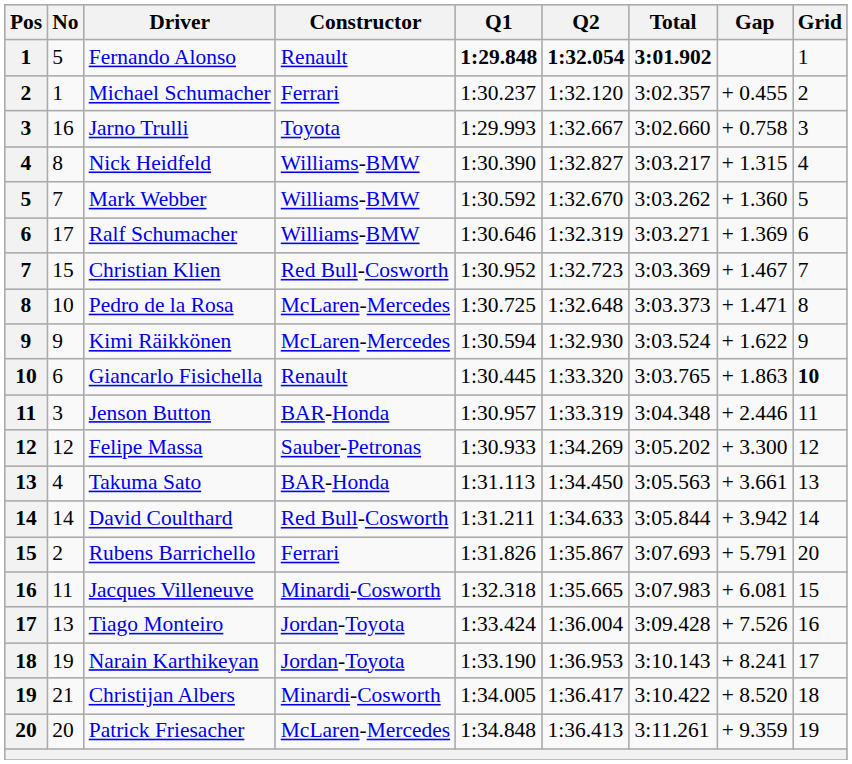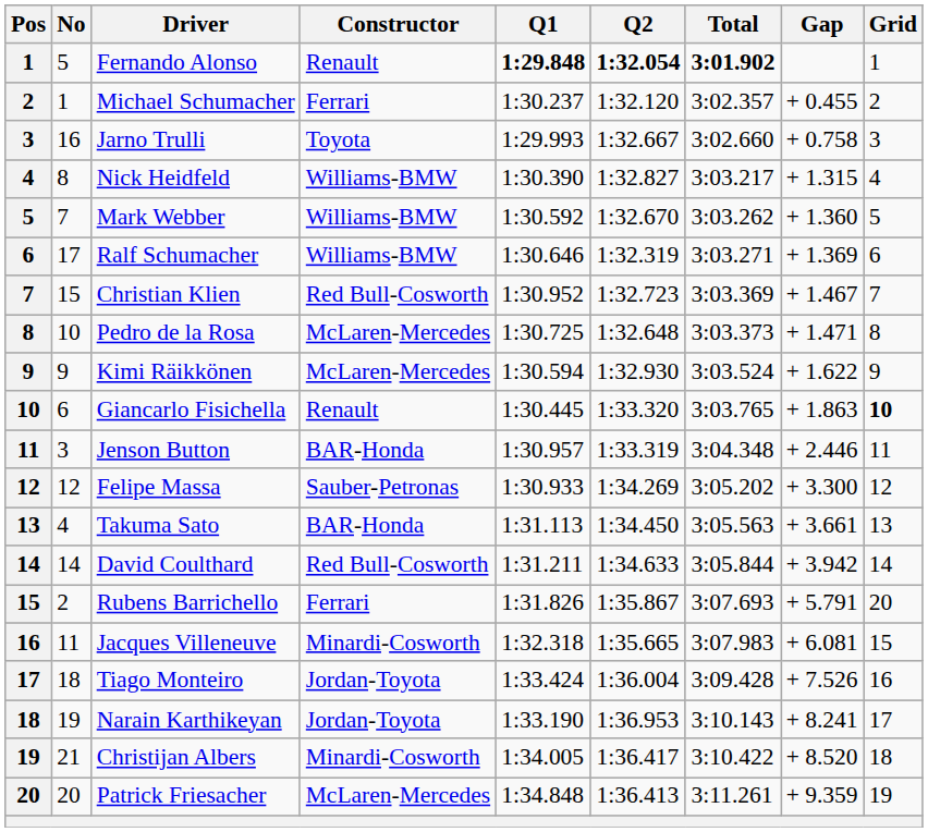 <table class="wikitable sortable" style="font-size: 85%;">
 <tr>
 <th>Pos</th>
 <th>No</th>
 <th>Driver</th>
 <th>Constructor</th>
 <th>Q1</th>
 <th>Q2</th>
 <th>Total</th>
 <th>Gap</th>
 <th>Grid</th>
 </tr>
 <tr>
 <th>1</th>
 <td>5</td>
 <td> <a href='#'>Fernando Alonso</a></td>
 <td><a href='#'>Renault</a></td>
 <td><strong>1:29.848</strong></td>
 <td><strong>1:32.054</strong></td>
 <td><strong>3:01.902</strong></td>
 <td></td>
 <td>1</td>
 </tr>
 <tr>
 <th>2</th>
 <td>1</td>
 <td> <a href='#'>Michael Schumacher</a></td>
 <td><a href='#'>Ferrari</a></td>
 <td>1:30.237</td>
 <td>1:32.120</td>
 <td>3:02.357</td>
 <td>+ 0.455</td>
 <td>2</td>
 </tr>
 <tr>
 <th>3</th>
 <td>16</td>
 <td> <a href='#'>Jarno Trulli</a></td>
 <td><a href='#'>Toyota</a></td>
 <td>1:29.993</td>
 <td>1:32.667</td>
 <td>3:02.660</td>
 <td>+ 0.758</td>
 <td>3</td>
 </tr>
 <tr>
 <th>4</th>
 <td>8</td>
 <td> <a href='#'>Nick Heidfeld</a></td>
 <td><a href='#'>Williams</a>-<a href='#'>BMW</a></td>
 <td>1:30.390</td>
 <td>1:32.827</td>
 <td>3:03.217</td>
 <td>+ 1.315</td>
 <td>4</td>
 </tr>
 <tr>
 <th>5</th>
 <td>7</td>
 <td> <a href='#'>Mark Webber</a></td>
 <td><a href='#'>Williams</a>-<a href='#'>BMW</a></td>
 <td>1:30.592</td>
 <td>1:32.670</td>
 <td>3:03.262</td>
 <td>+ 1.360</td>
 <td>5</td>
 </tr>
 <tr>
 <th>6</th>
 <td>17</td>
 <td> <a href='#'>Ralf Schumacher</a></td>
 <td><a href='#'>Williams</a>-<a href='#'>BMW</a></td>
 <td>1:30.646</td>
 <td>1:32.319</td>
 <td>3:03.271</td>
 <td>+ 1.369</td>
 <td>6</td>
 </tr>
 <tr>
 <th>7</th>
 <td>15</td>
 <td> <a href='#'>Christian Klien</a></td>
 <td><a href='#'>Red Bull</a>-<a href='#'>Cosworth</a></td>
 <td>1:30.952</td>
 <td>1:32.723</td>
 <td>3:03.369</td>
 <td>+ 1.467</td>
 <td>7</td>
 </tr>
 <tr>
 <th>8</th>
 <td>10</td>
 <td> <a href='#'>Pedro de la Rosa</a></td>
 <td><a href='#'>McLaren</a>-<a href='#'>Mercedes</a></td>
 <td>1:30.725</td>
 <td>1:32.648</td>
 <td>3:03.373</td>
 <td>+ 1.471</td>
 <td>8</td>
 </tr>
 <tr>
 <th>9</th>
 <td>9</td>
 <td> <a href='#'>Kimi Räikkönen</a></td>
 <td><a href='#'>McLaren</a>-<a href='#'>Mercedes</a></td>
 <td>1:30.594</td>
 <td>1:32.930</td>
 <td>3:03.524</td>
 <td>+ 1.622</td>
 <td>9</td>
 </tr>
 <tr>
 <th>10</th>
 <td>6</td>
 <td> <a href='#'>Giancarlo Fisichella</a></td>
 <td><a href='#'>Renault</a></td>
 <td>1:30.445</td>
 <td>1:33.320</td>
 <td>3:03.765</td>
 <td>+ 1.863</td>
 <td><strong>10</strong></td>
 </tr>
 <tr>
 <th>11</th>
 <td>3</td>
 <td> <a href='#'>Jenson Button</a></td>
 <td><a href='#'>BAR</a>-<a href='#'>Honda</a></td>
 <td>1:30.957</td>
 <td>1:33.319</td>
 <td>3:04.348</td>
 <td>+ 2.446</td>
 <td>11</td>
 </tr>
 <tr>
 <th>12</th>
 <td>12</td>
 <td> <a href='#'>Felipe Massa</a></td>
 <td><a href='#'>Sauber</a>-<a href='#'>Petronas</a></td>
 <td>1:30.933</td>
 <td>1:34.269</td>
 <td>3:05.202</td>
 <td>+ 3.300</td>
 <td>12</td>
 </tr>
 <tr>
 <th>13</th>
 <td>4</td>
 <td> <a href='#'>Takuma Sato</a></td>
 <td><a href='#'>BAR</a>-<a href='#'>Honda</a></td>
 <td>1:31.113</td>
 <td>1:34.450</td>
 <td>3:05.563</td>
 <td>+ 3.661</td>
 <td>13</td>
 </tr>
 <tr>
 <th>14</th>
 <td>14</td>
 <td> <a href='#'>David Coulthard</a></td>
 <td><a href='#'>Red Bull</a>-<a href='#'>Cosworth</a></td>
 <td>1:31.211</td>
 <td>1:34.633</td>
 <td>3:05.844</td>
 <td>+ 3.942</td>
 <td>14</td>
 </tr>
 <tr>
 <th>15</th>
 <td>2</td>
 <td> <a href='#'>Rubens Barrichello</a></td>
 <td><a href='#'>Ferrari</a></td>
 <td>1:31.826</td>
 <td>1:35.867</td>
 <td>3:07.693</td>
 <td>+ 5.791</td>
 <td>20</td>
 </tr>
 <tr>
 <th>16</th>
 <td>11</td>
 <td> <a href='#'>Jacques Villeneuve</a></td>
 <td><a href='#'>Minardi</a>-<a href='#'>Cosworth</a></td>
 <td>1:32.318</td>
 <td>1:35.665</td>
 <td>3:07.983</td>
 <td>+ 6.081</td>
 <td>15</td>
 </tr>
 <tr>
 <th>17</th>
-<td>13</td>
+<td>18</td>
 <td> <a href='#'>Tiago Monteiro</a></td>
 <td><a href='#'>Jordan</a>-<a href='#'>Toyota</a></td>
 <td>1:33.424</td>
 <td>1:36.004</td>
 <td>3:09.428</td>
 <td>+ 7.526</td>
 <td>16</td>
 </tr>
 <tr>
 <th>18</th>
 <td>19</td>
 <td> <a href='#'>Narain Karthikeyan</a></td>
 <td><a href='#'>Jordan</a>-<a href='#'>Toyota</a></td>
 <td>1:33.190</td>
 <td>1:36.953</td>
 <td>3:10.143</td>
 <td>+ 8.241</td>
 <td>17</td>
 </tr>
 <tr>
 <th>19</th>
 <td>21</td>
 <td> <a href='#'>Christijan Albers</a></td>
 <td><a href='#'>Minardi</a>-<a href='#'>Cosworth</a></td>
 <td>1:34.005</td>
 <td>1:36.417</td>
 <td>3:10.422</td>
 <td>+ 8.520</td>
 <td>18</td>
 </tr>
 <tr>
 <th>20</th>
 <td>20</td>
 <td> <a href='#'>Patrick Friesacher</a></td>
 <td><a href='#'>McLaren</a>-<a href='#'>Mercedes</a></td>
 <td>1:34.848</td>
 <td>1:36.413</td>
 <td>3:11.261</td>
 <td>+ 9.359</td>
 <td>19</td>
 </tr>
 <tr>
 <th colspan="9"></th>
 </tr>
 </table>
